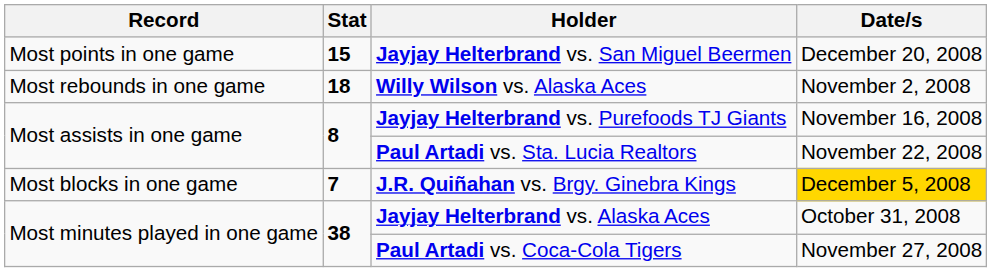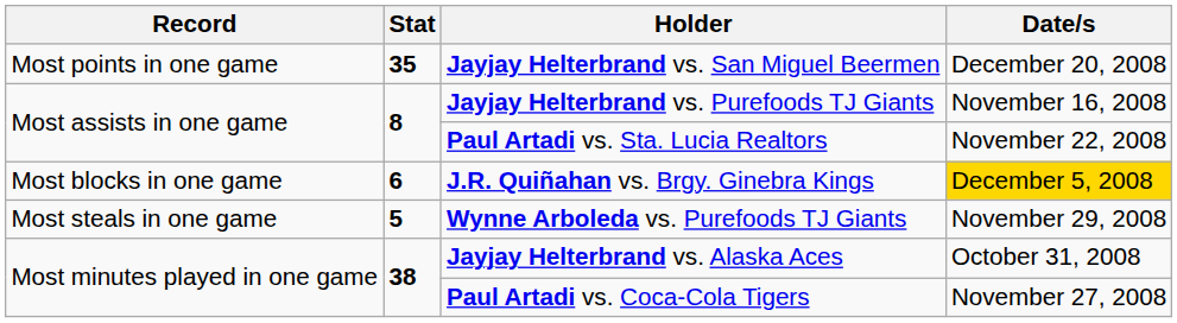 <table class=wikitable>
 <tr>
 <th>Record</th>
 <th>Stat</th>
 <th>Holder</th>
 <th>Date/s</th>
 </tr>
 <tr>
 <td>Most points in one game</td>
-<td><strong>15</strong></td>
+<td><strong>35</strong></td>
 <td><strong><a href='#'>Jayjay Helterbrand</a></strong> vs. <a href='#'>San Miguel Beermen</a></td>
 <td>December 20, 2008</td>
-</tr>
-<tr>
-<td>Most rebounds in one game</td>
-<td><strong>18</strong></td>
-<td><strong><a href='#'>Willy Wilson</a></strong> vs. <a href='#'>Alaska Aces</a></td>
-<td>November 2, 2008</td>
 </tr>
 <tr>
 <td rowspan=2>Most assists in one game</td>
 <td rowspan=2><strong>8</strong></td>
 <td><strong><a href='#'>Jayjay Helterbrand</a></strong> vs. <a href='#'>Purefoods TJ Giants</a></td>
 <td>November 16, 2008</td>
 </tr>
 <tr>
 <td><strong><a href='#'>Paul Artadi</a></strong> vs. <a href='#'>Sta. Lucia Realtors</a></td>
 <td>November 22, 2008</td>
 </tr>
 <tr>
 <td>Most blocks in one game</td>
-<td><strong>7</strong></td>
+<td><strong>6</strong></td>
 <td><strong><a href='#'>J.R. Quiñahan</a></strong> vs. <a href='#'>Brgy. Ginebra Kings</a></td>
 <td style="background: gold;">December 5, 2008</td>
+</tr>
+<tr>
+<td>Most steals in one game</td>
+<td><strong>5</strong></td>
+<td><strong><a href='#'>Wynne Arboleda</a></strong> vs. <a href='#'>Purefoods TJ Giants</a></td>
+<td>November 29, 2008</td>
 </tr>
 <tr>
 <td rowspan=2>Most minutes played in one game</td>
 <td rowspan=2><strong>38</strong></td>
 <td><strong><a href='#'>Jayjay Helterbrand</a></strong> vs. <a href='#'>Alaska Aces</a></td>
 <td>October 31, 2008</td>
 </tr>
 <tr>
 <td><strong><a href='#'>Paul Artadi</a></strong> vs. <a href='#'>Coca-Cola Tigers</a></td>
 <td>November 27, 2008</td>
 </tr>
 </table>
